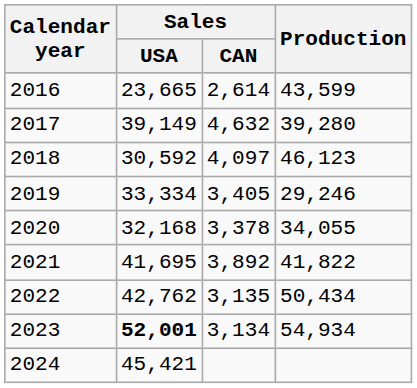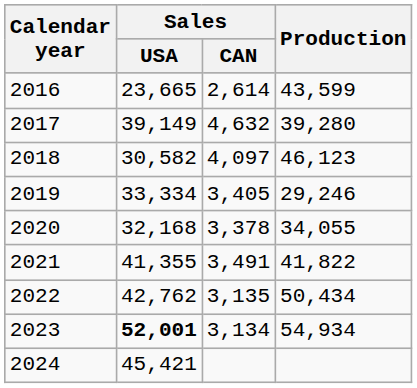 <table class="wikitable floatleft">
 <tr>
 <th rowspan="2">Calendar<br>year</th>
 <th colspan="2">Sales</th>
 <th rowspan="2">Production</th>
 </tr>
 <tr>
 <th>USA</th>
 <th>CAN</th>
 </tr>
 <tr>
 <td>2016</td>
 <td>23,665</td>
 <td>2,614</td>
 <td>43,599</td>
 </tr>
 <tr>
 <td>2017</td>
 <td>39,149</td>
 <td>4,632</td>
 <td>39,280</td>
 </tr>
 <tr>
 <td>2018</td>
-<td>30,592</td>
+<td>30,582</td>
 <td>4,097</td>
 <td>46,123</td>
 </tr>
 <tr>
 <td>2019</td>
 <td>33,334</td>
 <td>3,405</td>
 <td>29,246</td>
 </tr>
 <tr>
 <td>2020</td>
 <td>32,168</td>
 <td>3,378</td>
 <td>34,055</td>
 </tr>
 <tr>
 <td>2021</td>
-<td>41,695</td>
-<td>3,892</td>
+<td>41,355</td>
+<td>3,491</td>
 <td>41,822</td>
 </tr>
 <tr>
 <td>2022</td>
 <td>42,762</td>
 <td>3,135</td>
 <td>50,434</td>
 </tr>
 <tr>
 <td>2023</td>
 <td><strong>52,001</strong></td>
 <td>3,134</td>
 <td>54,934</td>
 </tr>
 <tr>
 <td>2024</td>
 <td>45,421</td>
 <td></td>
 <td></td>
 </tr>
 </table>
